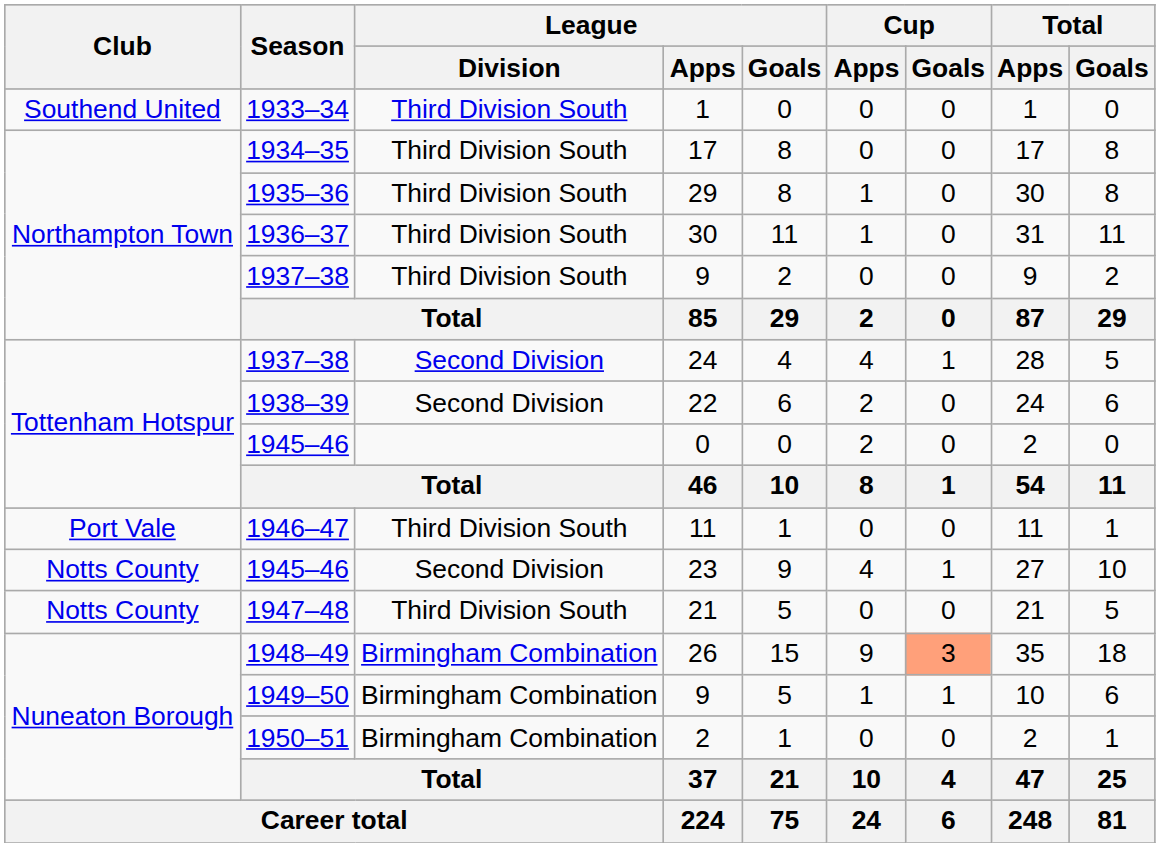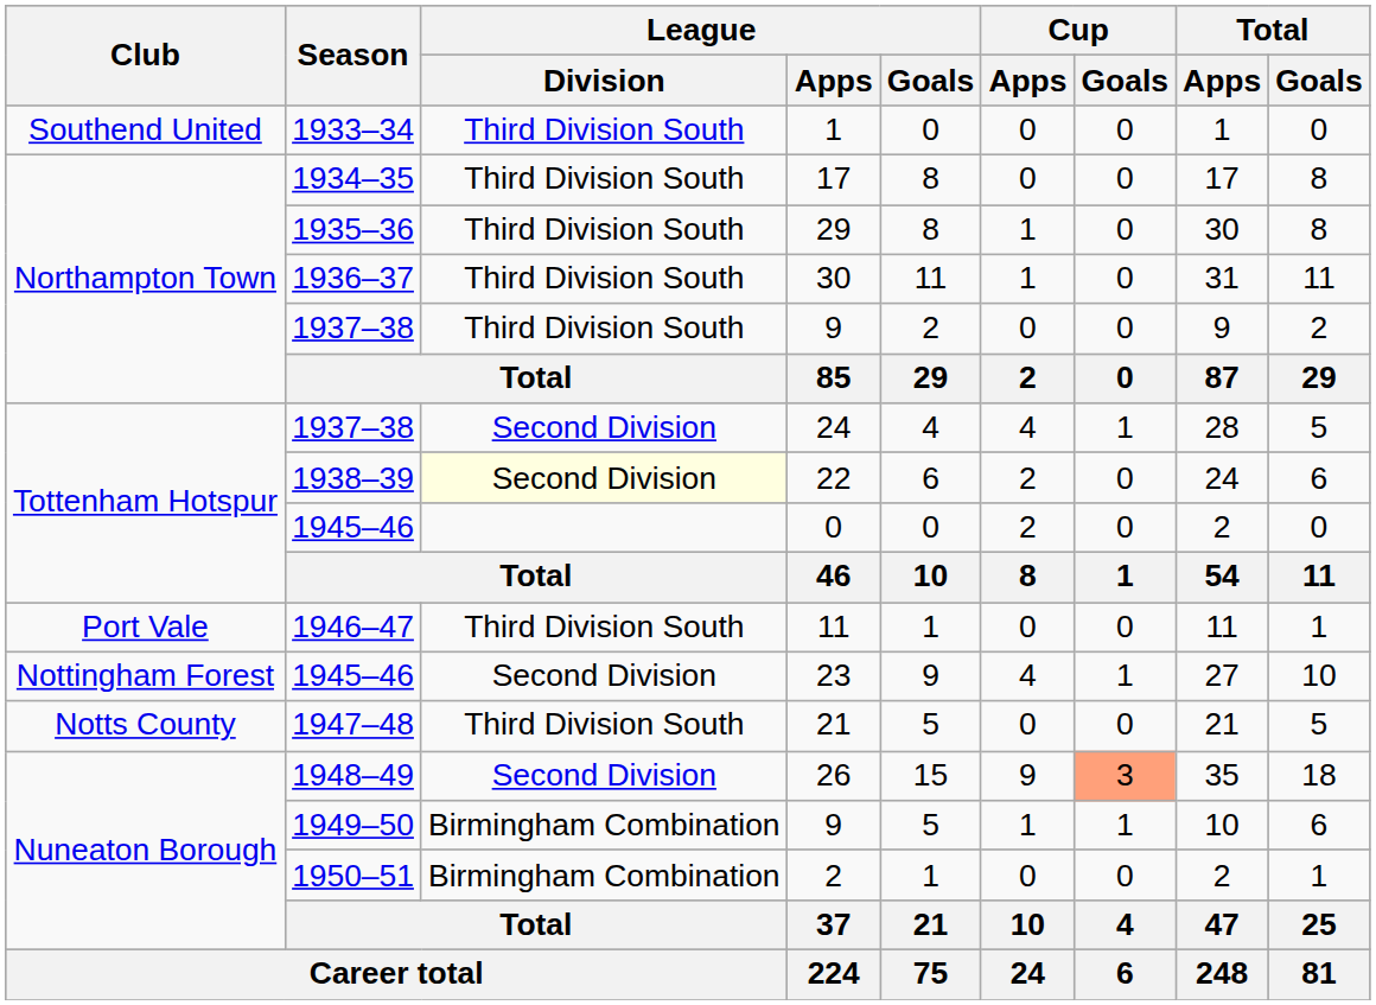 <table class="wikitable" style="text-align: center;">
 <tr>
 <th rowspan="2">Club</th>
 <th rowspan="2">Season</th>
 <th colspan="3">League</th>
 <th colspan="2">Cup</th>
 <th colspan="2">Total</th>
 </tr>
 <tr>
 <th>Division</th>
 <th>Apps</th>
 <th>Goals</th>
 <th>Apps</th>
 <th>Goals</th>
 <th>Apps</th>
 <th>Goals</th>
 </tr>
 <tr>
 <td><a href='#'>Southend United</a></td>
 <td><a href='#'>1933–34</a></td>
 <td><a href='#'>Third Division South</a></td>
 <td>1</td>
 <td>0</td>
 <td>0</td>
 <td>0</td>
 <td>1</td>
 <td>0</td>
 </tr>
 <tr>
 <td rowspan="5"><a href='#'>Northampton Town</a></td>
 <td><a href='#'>1934–35</a></td>
 <td>Third Division South</td>
 <td>17</td>
 <td>8</td>
 <td>0</td>
 <td>0</td>
 <td>17</td>
 <td>8</td>
 </tr>
 <tr>
 <td><a href='#'>1935–36</a></td>
 <td>Third Division South</td>
 <td>29</td>
 <td>8</td>
 <td>1</td>
 <td>0</td>
 <td>30</td>
 <td>8</td>
 </tr>
 <tr>
 <td><a href='#'>1936–37</a></td>
 <td>Third Division South</td>
 <td>30</td>
 <td>11</td>
 <td>1</td>
 <td>0</td>
 <td>31</td>
 <td>11</td>
 </tr>
 <tr>
 <td><a href='#'>1937–38</a></td>
 <td>Third Division South</td>
 <td>9</td>
 <td>2</td>
 <td>0</td>
 <td>0</td>
 <td>9</td>
 <td>2</td>
 </tr>
 <tr>
 <th colspan="2">Total</th>
 <th>85</th>
 <th>29</th>
 <th>2</th>
 <th>0</th>
 <th>87</th>
 <th>29</th>
 </tr>
 <tr>
 <td rowspan="4"><a href='#'>Tottenham Hotspur</a></td>
 <td><a href='#'>1937–38</a></td>
 <td><a href='#'>Second Division</a></td>
 <td>24</td>
 <td>4</td>
 <td>4</td>
 <td>1</td>
 <td>28</td>
 <td>5</td>
 </tr>
 <tr>
 <td><a href='#'>1938–39</a></td>
-<td>Second Division</td>
+<td style="background: lightyellow;">Second Division</td>
 <td>22</td>
 <td>6</td>
 <td>2</td>
 <td>0</td>
 <td>24</td>
 <td>6</td>
 </tr>
 <tr>
 <td><a href='#'>1945–46</a></td>
 <td></td>
 <td>0</td>
 <td>0</td>
 <td>2</td>
 <td>0</td>
 <td>2</td>
 <td>0</td>
 </tr>
 <tr>
 <th colspan="2">Total</th>
 <th>46</th>
 <th>10</th>
 <th>8</th>
 <th>1</th>
 <th>54</th>
 <th>11</th>
 </tr>
 <tr>
 <td><a href='#'>Port Vale</a></td>
 <td><a href='#'>1946–47</a></td>
 <td>Third Division South</td>
 <td>11</td>
 <td>1</td>
 <td>0</td>
 <td>0</td>
 <td>11</td>
 <td>1</td>
 </tr>
 <tr>
-<td><a href='#'>Notts County</a></td>
+<td><a href='#'>Nottingham Forest</a></td>
 <td><a href='#'>1945–46</a></td>
 <td>Second Division</td>
 <td>23</td>
 <td>9</td>
 <td>4</td>
 <td>1</td>
 <td>27</td>
 <td>10</td>
 </tr>
 <tr>
 <td><a href='#'>Notts County</a></td>
 <td><a href='#'>1947–48</a></td>
 <td>Third Division South</td>
 <td>21</td>
 <td>5</td>
 <td>0</td>
 <td>0</td>
 <td>21</td>
 <td>5</td>
 </tr>
 <tr>
 <td rowspan="4"><a href='#'>Nuneaton Borough</a></td>
 <td><a href='#'>1948–49</a></td>
-<td><a href='#'>Birmingham Combination</a></td>
+<td><a href='#'>Second Division</a></td>
 <td>26</td>
 <td>15</td>
 <td>9</td>
 <td style="background: lightsalmon;">3</td>
 <td>35</td>
 <td>18</td>
 </tr>
 <tr>
 <td><a href='#'>1949–50</a></td>
 <td>Birmingham Combination</td>
 <td>9</td>
 <td>5</td>
 <td>1</td>
 <td>1</td>
 <td>10</td>
 <td>6</td>
 </tr>
 <tr>
 <td><a href='#'>1950–51</a></td>
 <td>Birmingham Combination</td>
 <td>2</td>
 <td>1</td>
 <td>0</td>
 <td>0</td>
 <td>2</td>
 <td>1</td>
 </tr>
 <tr>
 <th colspan="2">Total</th>
 <th>37</th>
 <th>21</th>
 <th>10</th>
 <th>4</th>
 <th>47</th>
 <th>25</th>
 </tr>
 <tr>
 <th colspan="3">Career total</th>
 <th>224</th>
 <th>75</th>
 <th>24</th>
 <th>6</th>
 <th>248</th>
 <th>81</th>
 </tr>
 </table>
